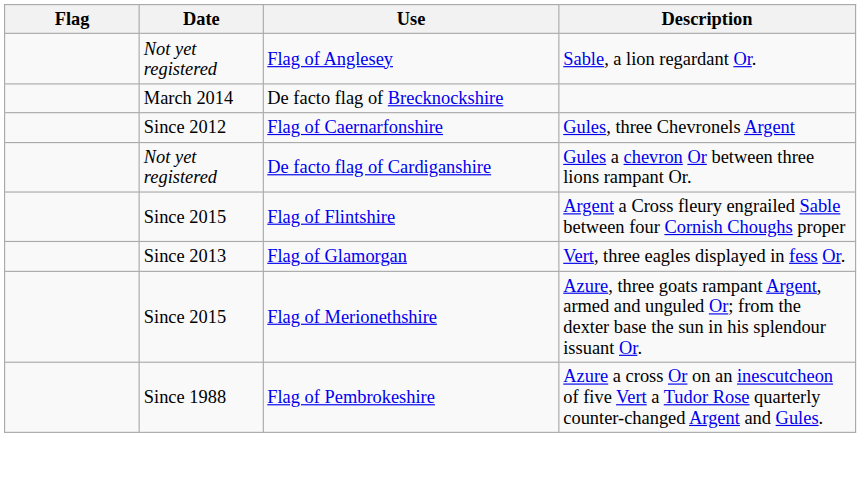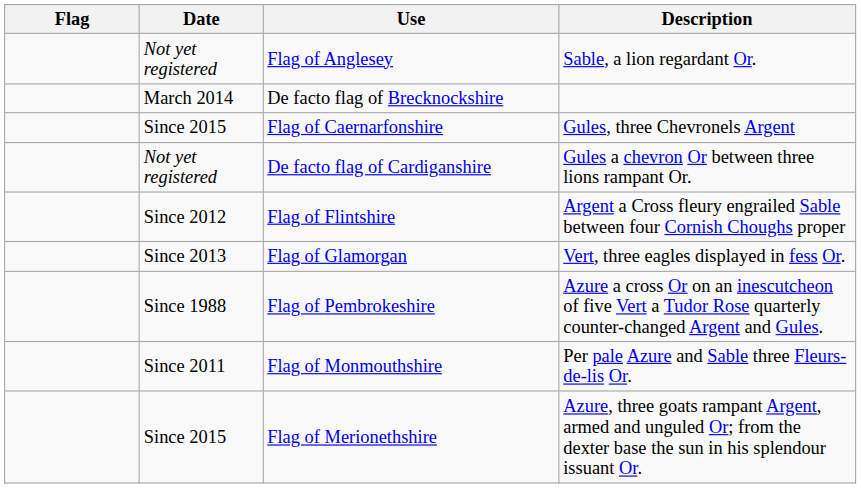 <table class="wikitable">
 <tr style="background:#efefef;">
 <th style="width:110px;">Flag</th>
 <th style="width:100px;">Date</th>
 <th style="width:250px;">Use</th>
 <th style="width:250px;">Description</th>
 </tr>
 <tr>
 <td></td>
 <td><em>Not yet registered</em></td>
 <td><a href='#'>Flag of Anglesey</a></td>
 <td><a href='#'>Sable</a>, a lion regardant <a href='#'>Or</a>.</td>
 </tr>
 <tr>
 <td></td>
 <td>March 2014</td>
 <td>De facto flag of <a href='#'>Brecknockshire</a></td>
 <td></td>
 </tr>
 <tr>
 <td></td>
-<td>Since 2012</td>
+<td>Since 2015</td>
 <td><a href='#'>Flag of Caernarfonshire</a></td>
 <td><a href='#'>Gules</a>, three Chevronels <a href='#'>Argent</a></td>
 </tr>
 <tr>
 <td></td>
 <td><em>Not yet registered</em></td>
 <td><a href='#'>De facto flag of Cardiganshire</a></td>
 <td><a href='#'>Gules</a> a <a href='#'>chevron</a> <a href='#'>Or</a> between three lions rampant Or.</td>
 </tr>
 <tr>
 <td></td>
-<td>Since 2015</td>
+<td>Since 2012</td>
 <td><a href='#'>Flag of Flintshire</a></td>
 <td><a href='#'>Argent</a> a Cross fleury engrailed <a href='#'>Sable</a> between four <a href='#'>Cornish Choughs</a> proper</td>
 </tr>
 <tr>
 <td></td>
 <td>Since 2013</td>
 <td><a href='#'>Flag of Glamorgan</a></td>
 <td><a href='#'>Vert</a>, three eagles displayed in <a href='#'>fess</a> <a href='#'>Or</a>.</td>
 </tr>
 <tr>
 <td></td>
+<td>Since 1988</td>
+<td><a href='#'>Flag of Pembrokeshire</a></td>
+<td><a href='#'>Azure</a> a cross <a href='#'>Or</a> on an <a href='#'>inescutcheon</a> of five <a href='#'>Vert</a> a <a href='#'>Tudor Rose</a> quarterly counter-changed <a href='#'>Argent</a> and <a href='#'>Gules</a>.</td>
+</tr>
+<tr>
+<td></td>
+<td>Since 2011</td>
+<td><a href='#'>Flag of Monmouthshire</a></td>
+<td>Per <a href='#'>pale</a> <a href='#'>Azure</a> and <a href='#'>Sable</a> three <a href='#'>Fleurs-de-lis</a> <a href='#'>Or</a>.</td>
+</tr>
+<tr>
+<td></td>
 <td>Since 2015</td>
 <td><a href='#'>Flag of Merionethshire</a></td>
 <td><a href='#'>Azure</a>, three goats rampant <a href='#'>Argent</a>, armed and unguled <a href='#'>Or</a>; from the dexter base the sun in his splendour issuant <a href='#'>Or</a>.</td>
 </tr>
-<tr>
-<td></td>
-<td>Since 1988</td>
-<td><a href='#'>Flag of Pembrokeshire</a></td>
-<td><a href='#'>Azure</a> a cross <a href='#'>Or</a> on an <a href='#'>inescutcheon</a> of five <a href='#'>Vert</a> a <a href='#'>Tudor Rose</a> quarterly counter-changed <a href='#'>Argent</a> and <a href='#'>Gules</a>.</td>
-</tr>
 </table>
